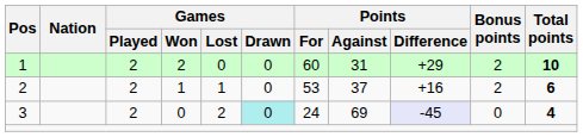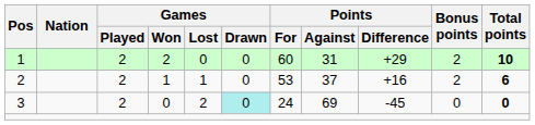 <table class="wikitable" style="text-align:center">
 <tr>
 <th rowspan="2" style="width:5%;">Pos</th>
 <th rowspan="2" style="width:22%;">Nation</th>
 <th colspan="4" style="width:32%;">Games</th>
 <th colspan="3" style="width:32%;">Points</th>
 <th rowspan="2" style="width:9%;">Bonus<br>points</th>
 <th rowspan="2" style="width:9%;">Total<br>points</th>
 </tr>
 <tr>
 <th style="width:8%;">Played</th>
 <th style="width:8%;">Won</th>
 <th style="width:8%;">Lost</th>
 <th style="width:8%;">Drawn</th>
 <th style="width:8%;">For</th>
 <th style="width:8%;">Against</th>
 <th style="width:8%;">Difference</th>
 </tr>
 <tr bgcolor="#ccffcc">
 <td>1</td>
 <td align="left"></td>
 <td>2</td>
 <td>2</td>
 <td>0</td>
 <td>0</td>
 <td>60</td>
 <td>31</td>
 <td>+29</td>
 <td>2</td>
 <td><strong>10</strong></td>
 </tr>
 <tr>
 <td>2</td>
 <td align="left"></td>
 <td>2</td>
 <td>1</td>
 <td>1</td>
 <td>0</td>
 <td>53</td>
 <td>37</td>
 <td>+16</td>
 <td>2</td>
 <td><strong>6</strong></td>
 </tr>
 <tr>
 <td>3</td>
 <td align="left"></td>
 <td>2</td>
 <td>0</td>
 <td>2</td>
 <td style="background: paleturquoise;">0</td>
 <td>24</td>
 <td>69</td>
-<td style="background: lavender;">-45</td>
+<td>-45</td>
 <td>0</td>
-<td><strong>4</strong></td>
+<td><strong>0</strong></td>
 </tr>
 <tr>
 <td colspan="100%" style="text-align:center;"></td>
 </tr>
 </table>
